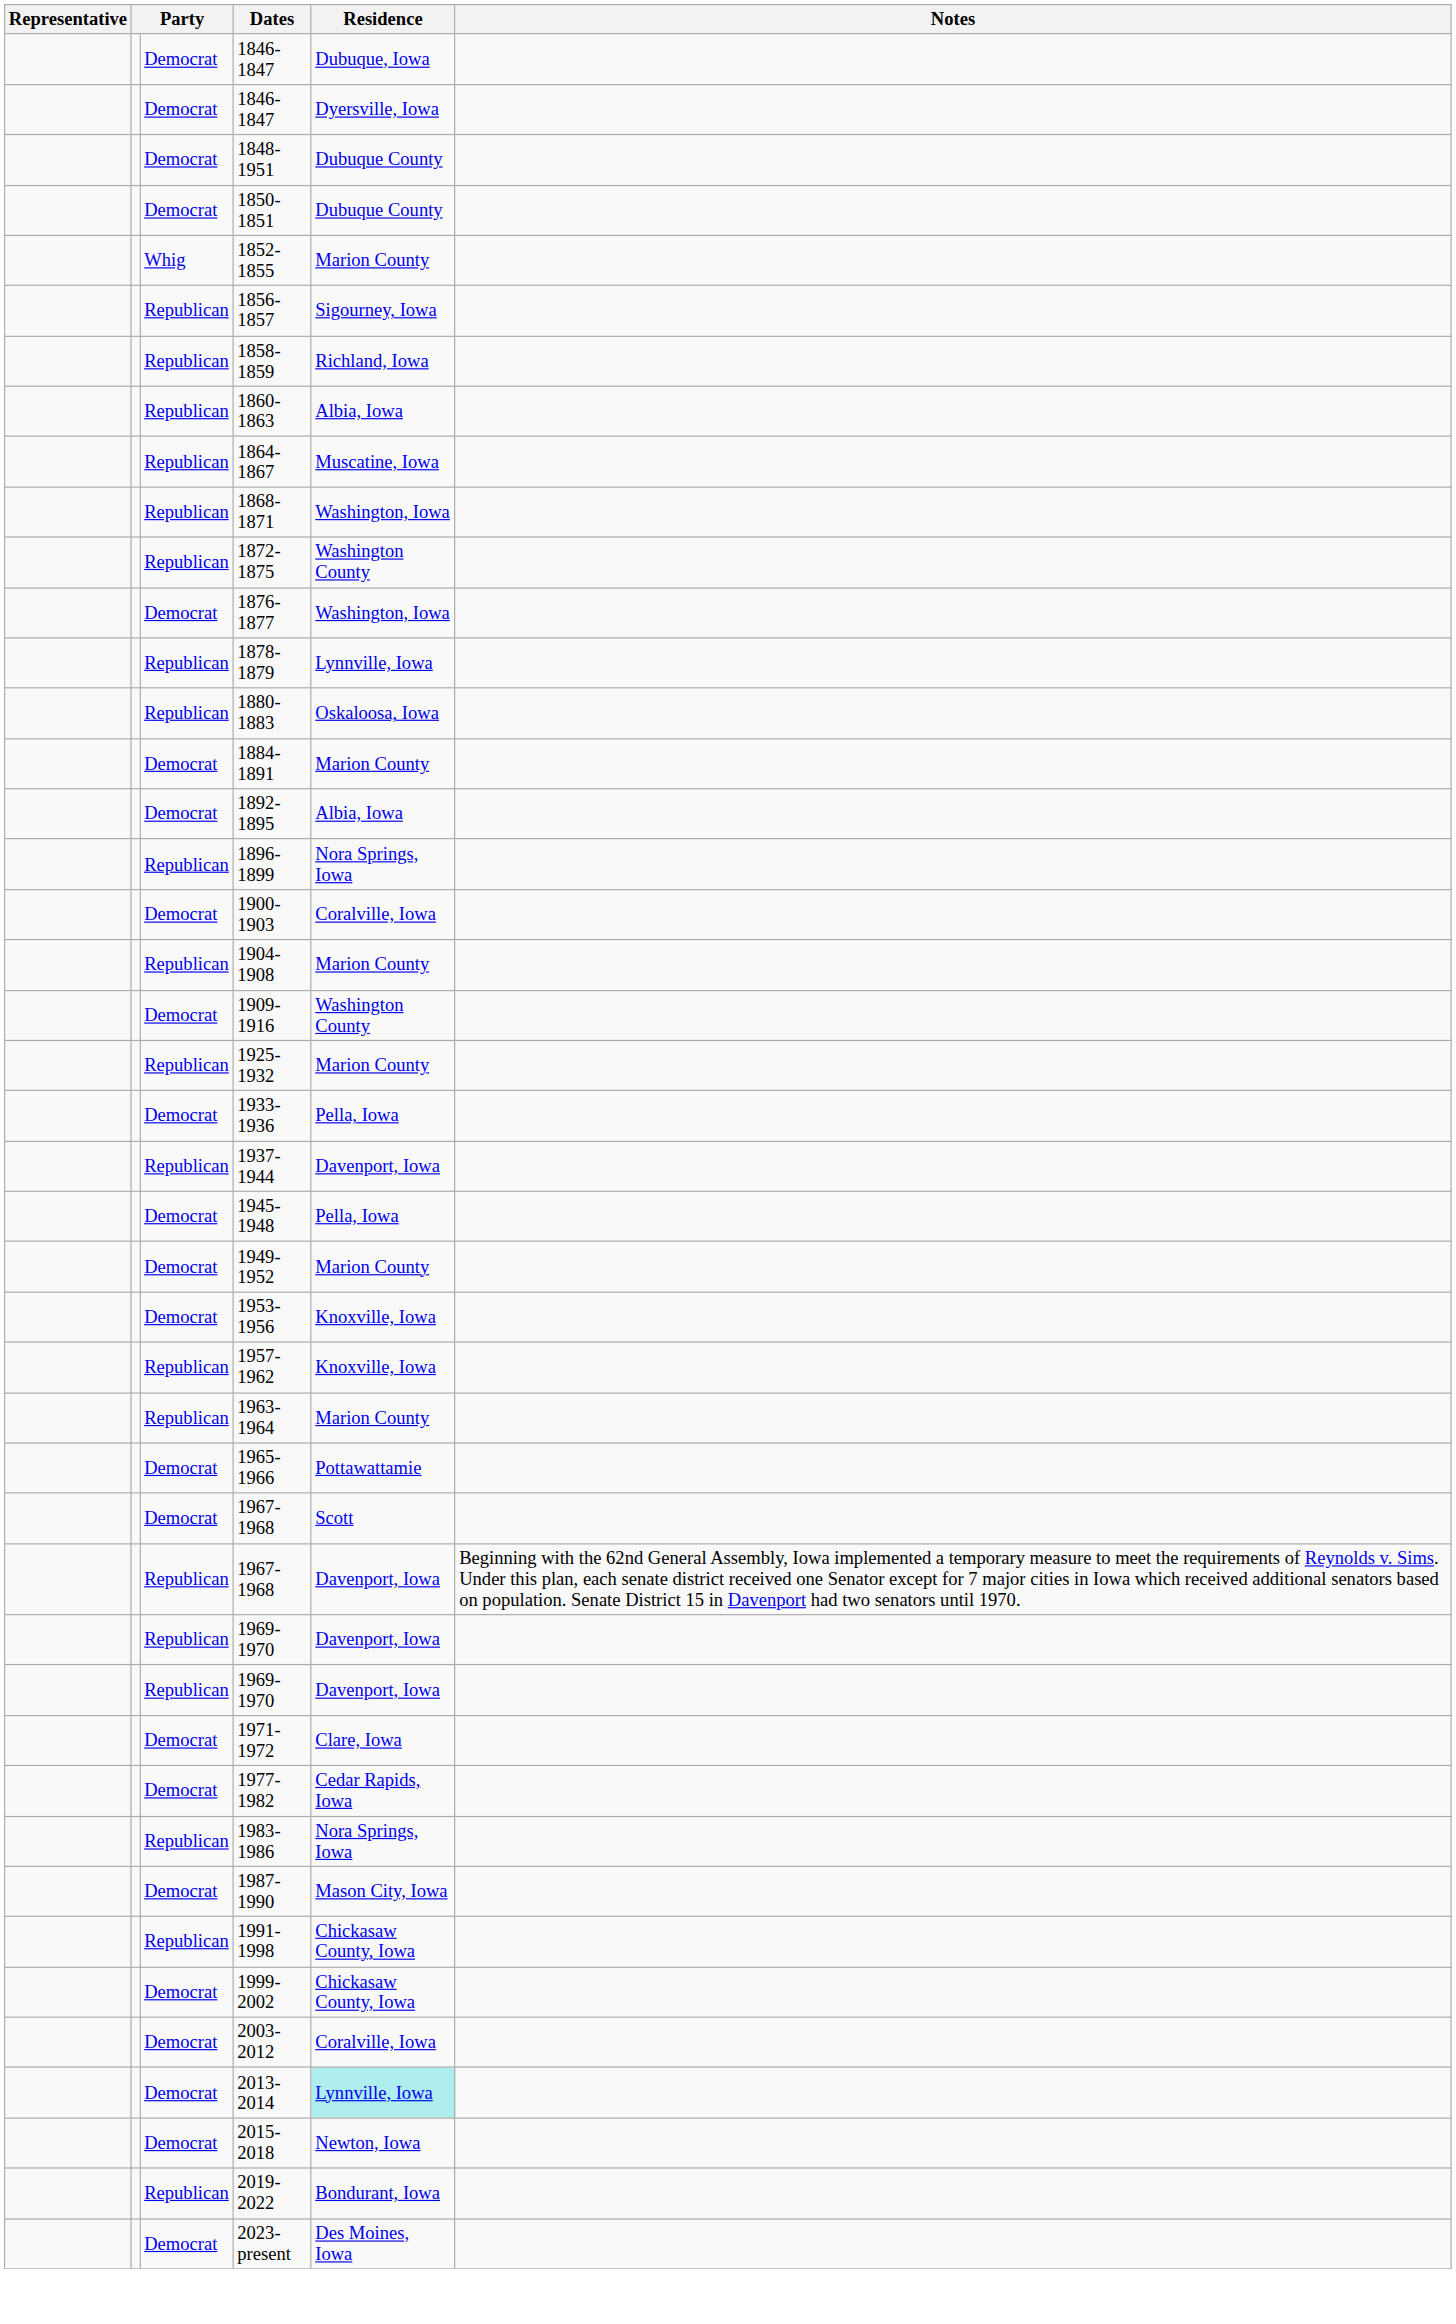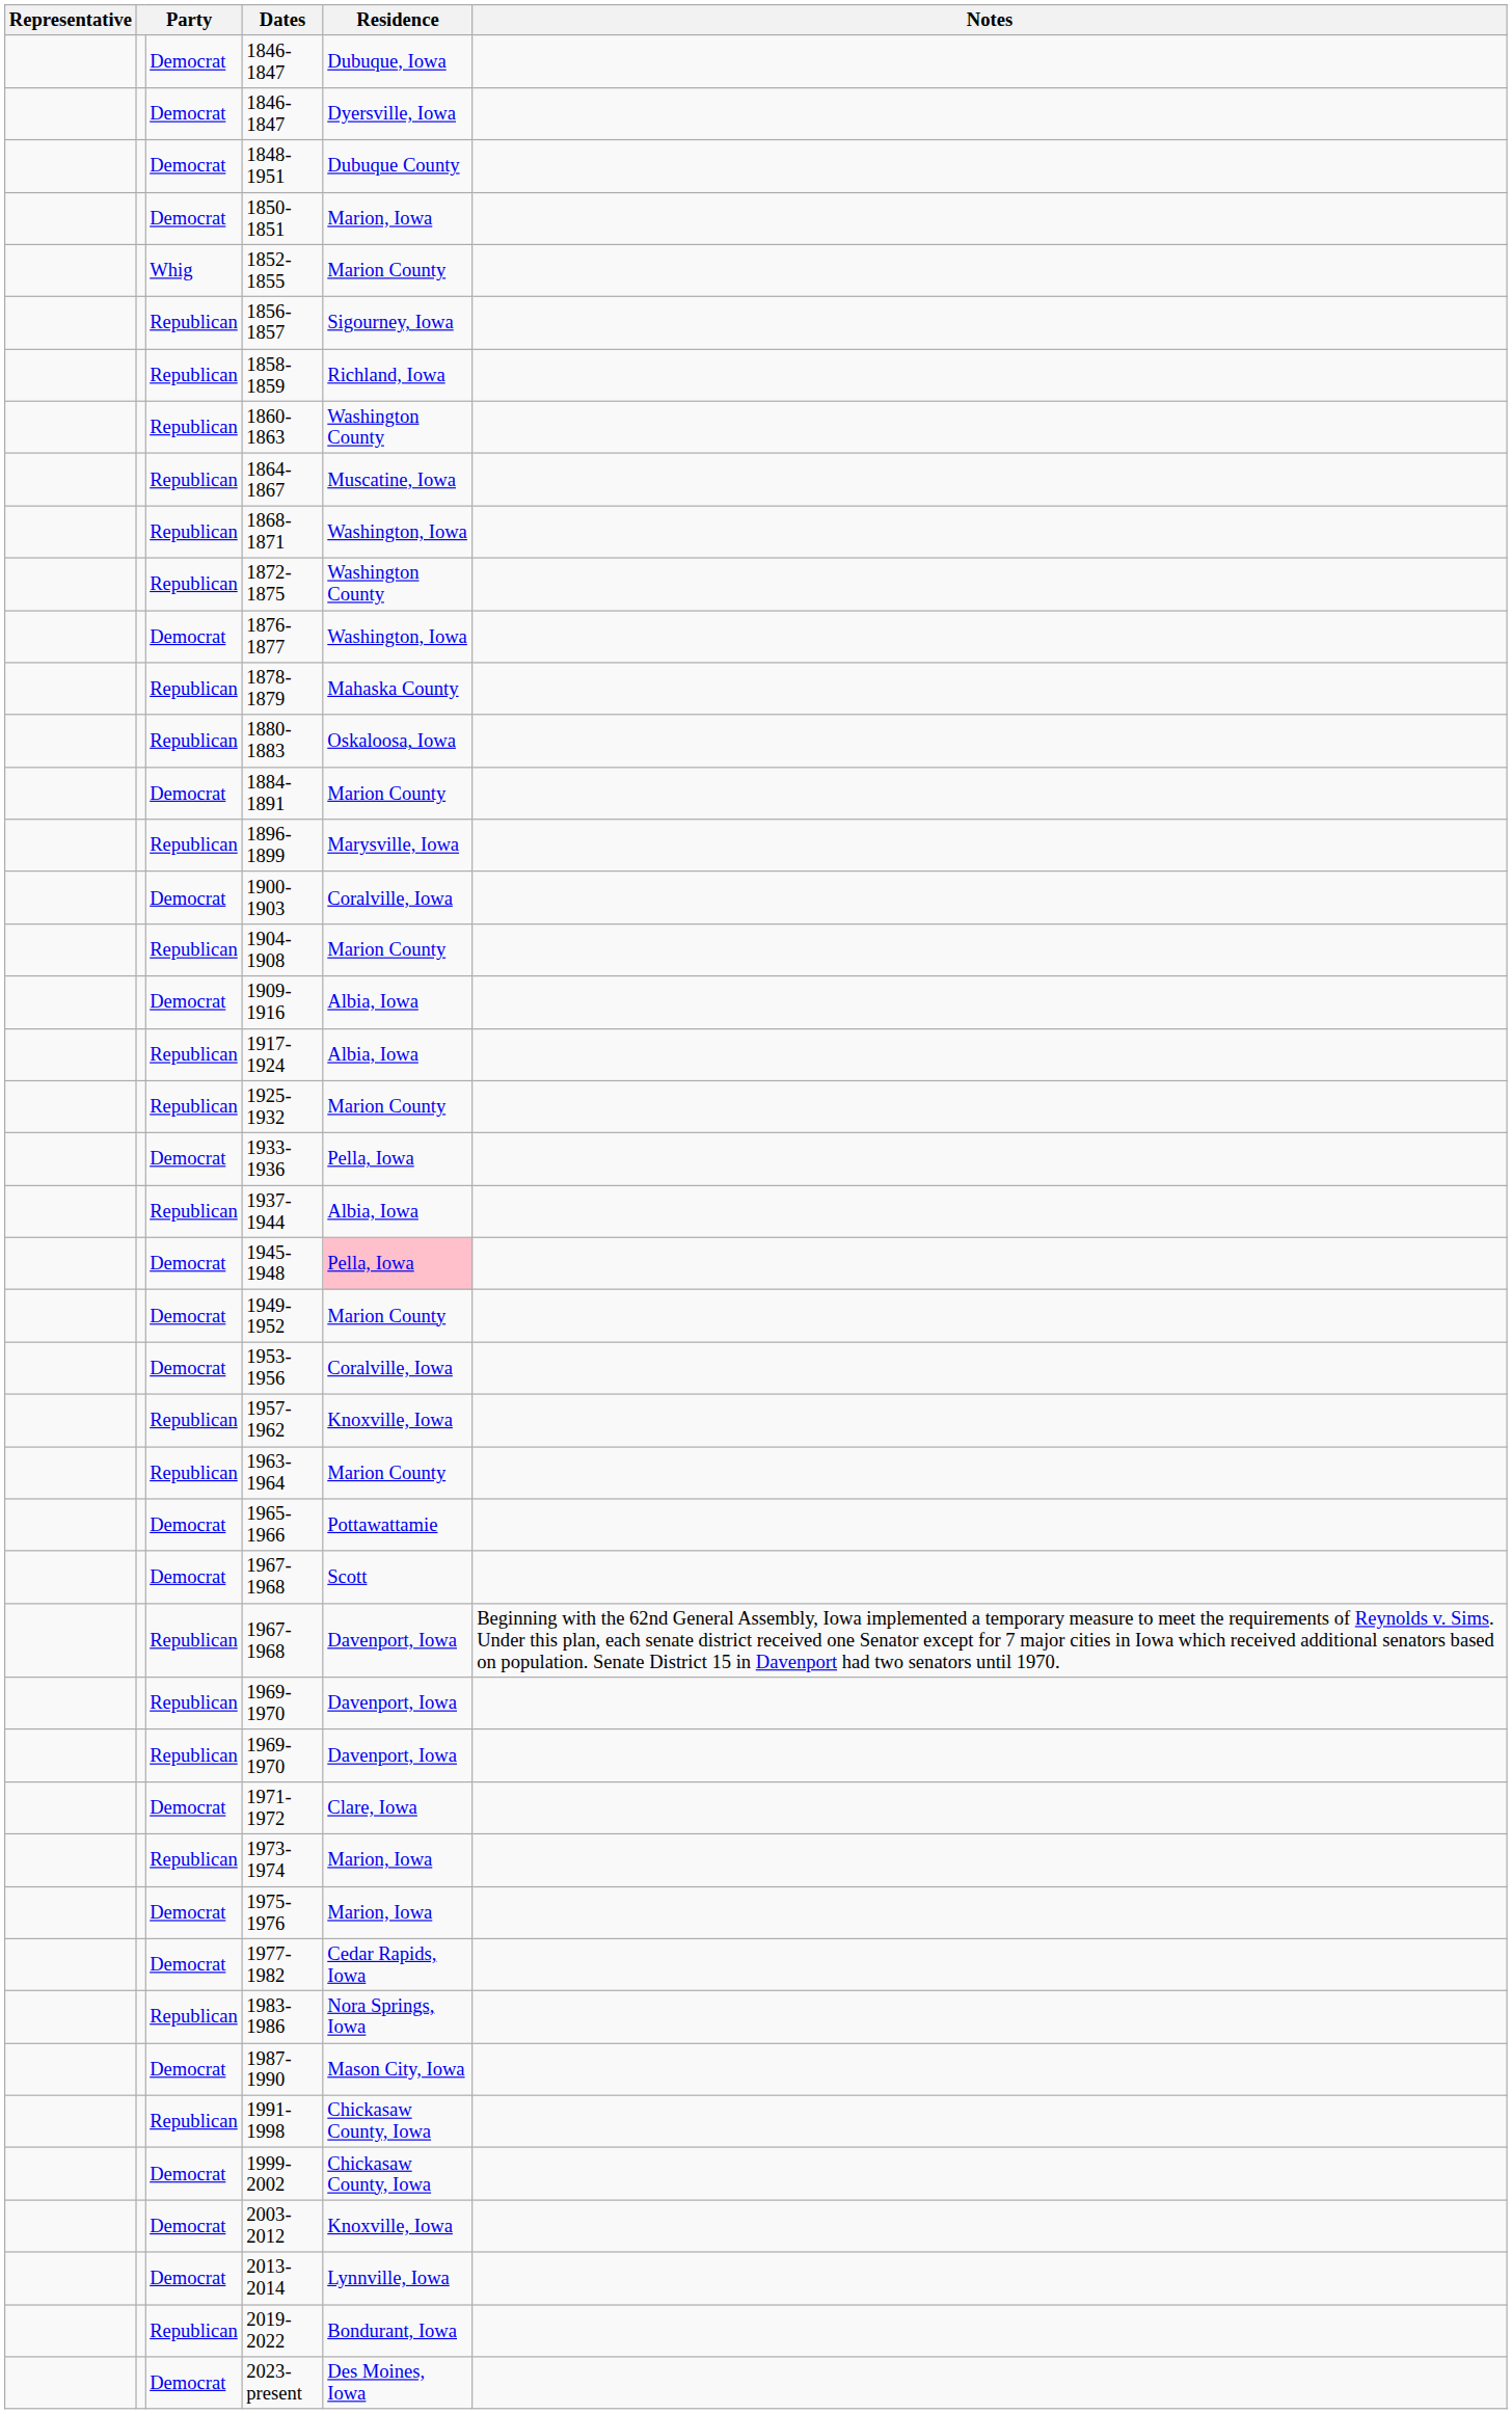 <table class="sortable wikitable">
 <tr valign=bottom>
 <th>Representative</th>
 <th colspan="2">Party</th>
 <th>Dates</th>
 <th>Residence</th>
 <th>Notes</th>
 </tr>
 <tr>
 <td></td>
 <td bgcolor=></td>
 <td><a href='#'>Democrat</a></td>
 <td>1846-1847</td>
 <td><a href='#'>Dubuque, Iowa</a></td>
 <td></td>
 </tr>
 <tr>
 <td></td>
 <td bgcolor=></td>
 <td><a href='#'>Democrat</a></td>
 <td>1846-1847</td>
 <td><a href='#'>Dyersville, Iowa</a></td>
 <td></td>
 </tr>
 <tr>
 <td></td>
 <td bgcolor=></td>
 <td><a href='#'>Democrat</a></td>
 <td>1848-1951</td>
 <td><a href='#'>Dubuque County</a></td>
 <td></td>
 </tr>
 <tr>
 <td></td>
 <td bgcolor=></td>
 <td><a href='#'>Democrat</a></td>
 <td>1850-1851</td>
-<td><a href='#'>Dubuque County</a></td>
+<td><a href='#'>Marion, Iowa</a></td>
 <td></td>
 </tr>
 <tr>
 <td></td>
 <td bgcolor=></td>
 <td><a href='#'>Whig</a></td>
 <td>1852-1855</td>
 <td><a href='#'>Marion County</a></td>
 <td></td>
 </tr>
 <tr>
 <td></td>
 <td bgcolor=></td>
 <td><a href='#'>Republican</a></td>
 <td>1856-1857</td>
 <td><a href='#'>Sigourney, Iowa</a></td>
 <td></td>
 </tr>
 <tr>
 <td></td>
 <td bgcolor=></td>
 <td><a href='#'>Republican</a></td>
 <td>1858-1859</td>
 <td><a href='#'>Richland, Iowa</a></td>
 <td></td>
 </tr>
 <tr>
 <td></td>
 <td bgcolor=></td>
 <td><a href='#'>Republican</a></td>
 <td>1860-1863</td>
-<td><a href='#'>Albia, Iowa</a></td>
+<td><a href='#'>Washington County</a></td>
 <td></td>
 </tr>
 <tr>
 <td></td>
 <td bgcolor=></td>
 <td><a href='#'>Republican</a></td>
 <td>1864-1867</td>
 <td><a href='#'>Muscatine, Iowa</a></td>
 <td></td>
 </tr>
 <tr>
 <td></td>
 <td bgcolor=></td>
 <td><a href='#'>Republican</a></td>
 <td>1868-1871</td>
 <td><a href='#'>Washington, Iowa</a></td>
 <td></td>
 </tr>
 <tr>
 <td></td>
 <td bgcolor=></td>
 <td><a href='#'>Republican</a></td>
 <td>1872-1875</td>
 <td><a href='#'>Washington County</a></td>
 <td></td>
 </tr>
 <tr>
 <td></td>
 <td bgcolor=></td>
 <td><a href='#'>Democrat</a></td>
 <td>1876-1877</td>
 <td><a href='#'>Washington, Iowa</a></td>
 <td></td>
 </tr>
 <tr>
 <td></td>
 <td bgcolor=></td>
 <td><a href='#'>Republican</a></td>
 <td>1878-1879</td>
-<td><a href='#'>Lynnville, Iowa</a></td>
+<td><a href='#'>Mahaska County</a></td>
 <td></td>
 </tr>
 <tr>
 <td></td>
 <td bgcolor=></td>
 <td><a href='#'>Republican</a></td>
 <td>1880-1883</td>
 <td><a href='#'>Oskaloosa, Iowa</a></td>
 <td></td>
 </tr>
 <tr>
 <td></td>
 <td bgcolor=></td>
 <td><a href='#'>Democrat</a></td>
 <td>1884-1891</td>
 <td><a href='#'>Marion County</a></td>
 <td></td>
 </tr>
 <tr>
 <td></td>
 <td bgcolor=></td>
-<td><a href='#'>Democrat</a></td>
-<td>1892-1895</td>
-<td><a href='#'>Albia, Iowa</a></td>
-<td></td>
-</tr>
-<tr>
-<td></td>
-<td bgcolor=></td>
 <td><a href='#'>Republican</a></td>
 <td>1896-1899</td>
-<td><a href='#'>Nora Springs, Iowa</a></td>
+<td><a href='#'>Marysville, Iowa</a></td>
 <td></td>
 </tr>
 <tr>
 <td></td>
 <td bgcolor=></td>
 <td><a href='#'>Democrat</a></td>
 <td>1900-1903</td>
 <td><a href='#'>Coralville, Iowa</a></td>
 <td></td>
 </tr>
 <tr>
 <td></td>
 <td bgcolor=></td>
 <td><a href='#'>Republican</a></td>
 <td>1904-1908</td>
 <td><a href='#'>Marion County</a></td>
 <td></td>
 </tr>
 <tr>
 <td></td>
 <td bgcolor=></td>
 <td><a href='#'>Democrat</a></td>
 <td>1909-1916</td>
-<td><a href='#'>Washington County</a></td>
+<td><a href='#'>Albia, Iowa</a></td>
+<td></td>
+</tr>
+<tr>
+<td></td>
+<td bgcolor=></td>
+<td><a href='#'>Republican</a></td>
+<td>1917-1924</td>
+<td><a href='#'>Albia, Iowa</a></td>
 <td></td>
 </tr>
 <tr>
 <td></td>
 <td bgcolor=></td>
 <td><a href='#'>Republican</a></td>
 <td>1925-1932</td>
 <td><a href='#'>Marion County</a></td>
 <td></td>
 </tr>
 <tr>
 <td></td>
 <td bgcolor=></td>
 <td><a href='#'>Democrat</a></td>
 <td>1933-1936</td>
 <td><a href='#'>Pella, Iowa</a></td>
 <td></td>
 </tr>
 <tr>
 <td></td>
 <td bgcolor=></td>
 <td><a href='#'>Republican</a></td>
 <td>1937-1944</td>
-<td><a href='#'>Davenport, Iowa</a></td>
+<td><a href='#'>Albia, Iowa</a></td>
 <td></td>
 </tr>
 <tr>
 <td></td>
 <td bgcolor=></td>
 <td><a href='#'>Democrat</a></td>
 <td>1945-1948</td>
-<td><a href='#'>Pella, Iowa</a></td>
+<td style="background: pink;"><a href='#'>Pella, Iowa</a></td>
 <td></td>
 </tr>
 <tr>
 <td></td>
 <td bgcolor=></td>
 <td><a href='#'>Democrat</a></td>
 <td>1949-1952</td>
 <td><a href='#'>Marion County</a></td>
 <td></td>
 </tr>
 <tr>
 <td></td>
 <td bgcolor=></td>
 <td><a href='#'>Democrat</a></td>
 <td>1953-1956</td>
-<td><a href='#'>Knoxville, Iowa</a></td>
+<td><a href='#'>Coralville, Iowa</a></td>
 <td></td>
 </tr>
 <tr>
 <td></td>
 <td bgcolor=></td>
 <td><a href='#'>Republican</a></td>
 <td>1957-1962</td>
 <td><a href='#'>Knoxville, Iowa</a></td>
 <td></td>
 </tr>
 <tr>
 <td></td>
 <td bgcolor=></td>
 <td><a href='#'>Republican</a></td>
 <td>1963-1964</td>
 <td><a href='#'>Marion County</a></td>
 <td></td>
 </tr>
 <tr>
 <td></td>
 <td bgcolor=></td>
 <td><a href='#'>Democrat</a></td>
 <td>1965-1966</td>
 <td><a href='#'>Pottawattamie</a></td>
 <td></td>
 </tr>
 <tr>
 <td></td>
 <td bgcolor=></td>
 <td><a href='#'>Democrat</a></td>
 <td>1967-1968</td>
 <td><a href='#'>Scott</a></td>
 <td></td>
 </tr>
 <tr>
 <td></td>
 <td bgcolor=></td>
 <td><a href='#'>Republican</a></td>
 <td>1967-1968</td>
 <td><a href='#'>Davenport, Iowa</a></td>
 <td>Beginning with the 62nd General Assembly, Iowa implemented a temporary measure to meet the requirements of <a href='#'>Reynolds v. Sims</a>. Under this plan, each senate district received one Senator except for 7 major cities in Iowa which received additional senators based on population. Senate District 15 in <a href='#'>Davenport</a> had two senators until 1970. </td>
 </tr>
 <tr>
 <td></td>
 <td bgcolor=></td>
 <td><a href='#'>Republican</a></td>
 <td>1969-1970</td>
 <td><a href='#'>Davenport, Iowa</a></td>
 <td></td>
 </tr>
 <tr>
 <td></td>
 <td bgcolor=></td>
 <td><a href='#'>Republican</a></td>
 <td>1969-1970</td>
 <td><a href='#'>Davenport, Iowa</a></td>
 <td></td>
 </tr>
 <tr>
 <td></td>
 <td bgcolor=></td>
 <td><a href='#'>Democrat</a></td>
 <td>1971-1972</td>
 <td><a href='#'>Clare, Iowa</a></td>
 <td></td>
 </tr>
 <tr>
 <td></td>
 <td bgcolor=></td>
+<td><a href='#'>Republican</a></td>
+<td>1973-1974</td>
+<td><a href='#'>Marion, Iowa</a></td>
+<td></td>
+</tr>
+<tr>
+<td></td>
+<td bgcolor=></td>
+<td><a href='#'>Democrat</a></td>
+<td>1975-1976</td>
+<td><a href='#'>Marion, Iowa</a></td>
+<td></td>
+</tr>
+<tr>
+<td></td>
+<td bgcolor=></td>
 <td><a href='#'>Democrat</a></td>
 <td>1977-1982</td>
 <td><a href='#'>Cedar Rapids, Iowa</a></td>
 <td></td>
 </tr>
 <tr>
 <td></td>
 <td bgcolor=></td>
 <td><a href='#'>Republican</a></td>
 <td>1983-1986</td>
 <td><a href='#'>Nora Springs, Iowa</a></td>
 <td></td>
 </tr>
 <tr>
 <td></td>
 <td bgcolor=></td>
 <td><a href='#'>Democrat</a></td>
 <td>1987-1990</td>
 <td><a href='#'>Mason City, Iowa</a></td>
 <td></td>
 </tr>
 <tr>
 <td></td>
 <td bgcolor=></td>
 <td><a href='#'>Republican</a></td>
 <td>1991-1998</td>
 <td><a href='#'>Chickasaw County, Iowa</a></td>
 <td></td>
 </tr>
 <tr>
 <td></td>
 <td bgcolor=></td>
 <td><a href='#'>Democrat</a></td>
 <td>1999-2002</td>
 <td><a href='#'>Chickasaw County, Iowa</a></td>
 <td></td>
 </tr>
 <tr>
 <td></td>
 <td bgcolor=></td>
 <td><a href='#'>Democrat</a></td>
 <td>2003-2012</td>
-<td><a href='#'>Coralville, Iowa</a></td>
+<td><a href='#'>Knoxville, Iowa</a></td>
 <td></td>
 </tr>
 <tr>
 <td></td>
 <td bgcolor=></td>
 <td><a href='#'>Democrat</a></td>
 <td>2013-2014</td>
-<td style="background: paleturquoise;"><a href='#'>Lynnville, Iowa</a></td>
-<td></td>
-</tr>
-<tr>
-<td></td>
-<td bgcolor=></td>
-<td><a href='#'>Democrat</a></td>
-<td>2015-2018</td>
-<td><a href='#'>Newton, Iowa</a></td>
+<td><a href='#'>Lynnville, Iowa</a></td>
 <td></td>
 </tr>
 <tr>
 <td></td>
 <td bgcolor=></td>
 <td><a href='#'>Republican</a></td>
 <td>2019-2022</td>
 <td><a href='#'>Bondurant, Iowa</a></td>
 <td></td>
 </tr>
 <tr>
 <td></td>
 <td bgcolor=></td>
 <td><a href='#'>Democrat</a></td>
 <td>2023-present</td>
 <td><a href='#'>Des Moines, Iowa</a></td>
 </tr>
 </table>
